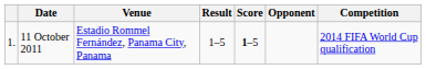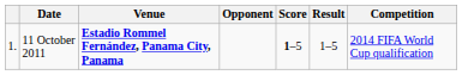 <table class="wikitable">
 <tr>
 <th></th>
 <th>Date</th>
 <th>Venue</th>
+<th>Opponent</th>
+<th>Score</th>
 <th>Result</th>
-<th>Score</th>
-<th>Opponent</th>
 <th>Competition</th>
 </tr>
 <tr>
 <td align="center">1.</td>
 <td>11 October 2011</td>
-<td><a href='#'>Estadio Rommel Fernández</a>, <a href='#'>Panama City</a>, <a href='#'>Panama</a></td>
+<td><strong><a href='#'>Estadio Rommel Fernández</a>, <a href='#'>Panama City</a>, <a href='#'>Panama</a></strong></td>
+<td></td>
+<td align="center"><strong>1</strong>–5</td>
 <td align="center">1–5</td>
-<td align="center"><strong>1</strong>–5</td>
-<td></td>
 <td><a href='#'>2014 FIFA World Cup qualification</a></td>
 </tr>
 </table>
